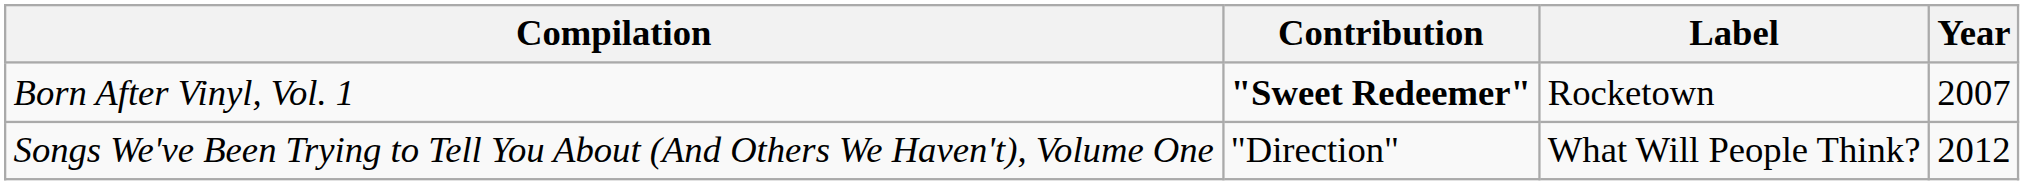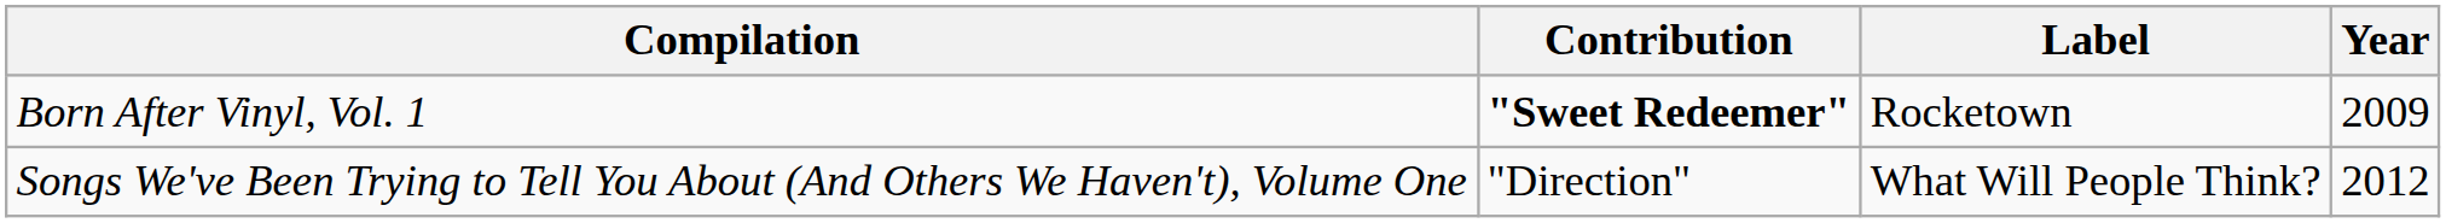 <table class="wikitable">
 <tr>
 <th>Compilation</th>
 <th>Contribution</th>
 <th>Label</th>
 <th>Year</th>
 </tr>
 <tr>
 <td><em>Born After Vinyl, Vol. 1</em></td>
 <td><strong>"Sweet Redeemer"</strong></td>
 <td>Rocketown</td>
-<td>2007</td>
+<td>2009</td>
 </tr>
 <tr>
 <td><em>Songs We've Been Trying to Tell You About (And Others We Haven't), Volume One</em></td>
 <td>"Direction"</td>
 <td>What Will People Think?</td>
 <td>2012</td>
 </tr>
 </table>
